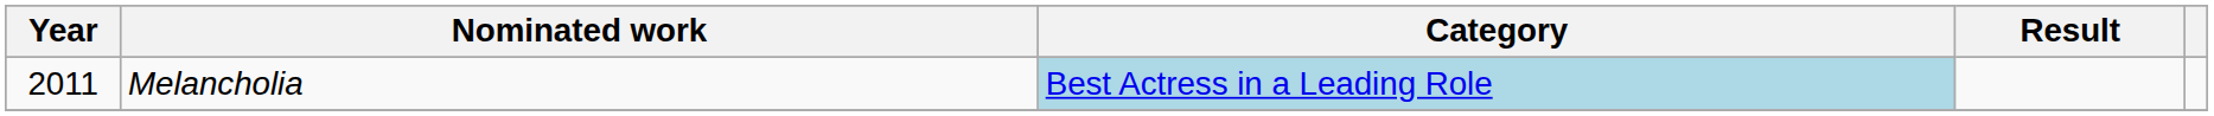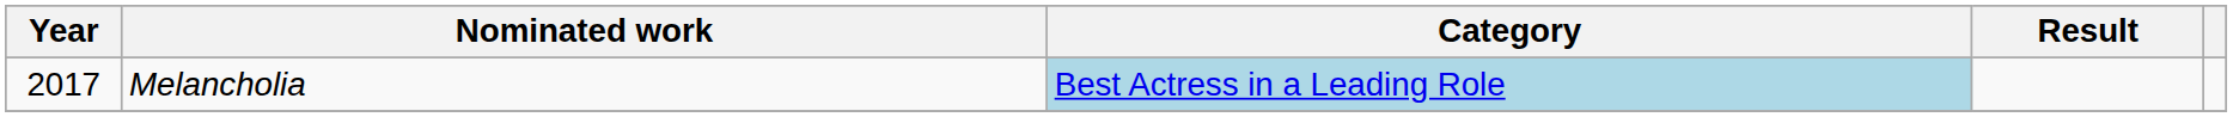 <table class="wikitable" style="width:85%;">
 <tr>
 <th width=5%>Year</th>
 <th style="width:40%;">Nominated work</th>
 <th style="width:40%;">Category</th>
 <th style="width:10%;">Result</th>
 <th width=1%></th>
 </tr>
 <tr>
-<td style="text-align:center;">2011</td>
+<td style="text-align:center;">2017</td>
 <td><em>Melancholia</em></td>
 <td style="background: lightblue;"><a href='#'>Best Actress in a Leading Role</a></td>
 <td></td>
 <td style="text-align:center;"></td>
 </tr>
 <tr>
 </tr>
 </table>
